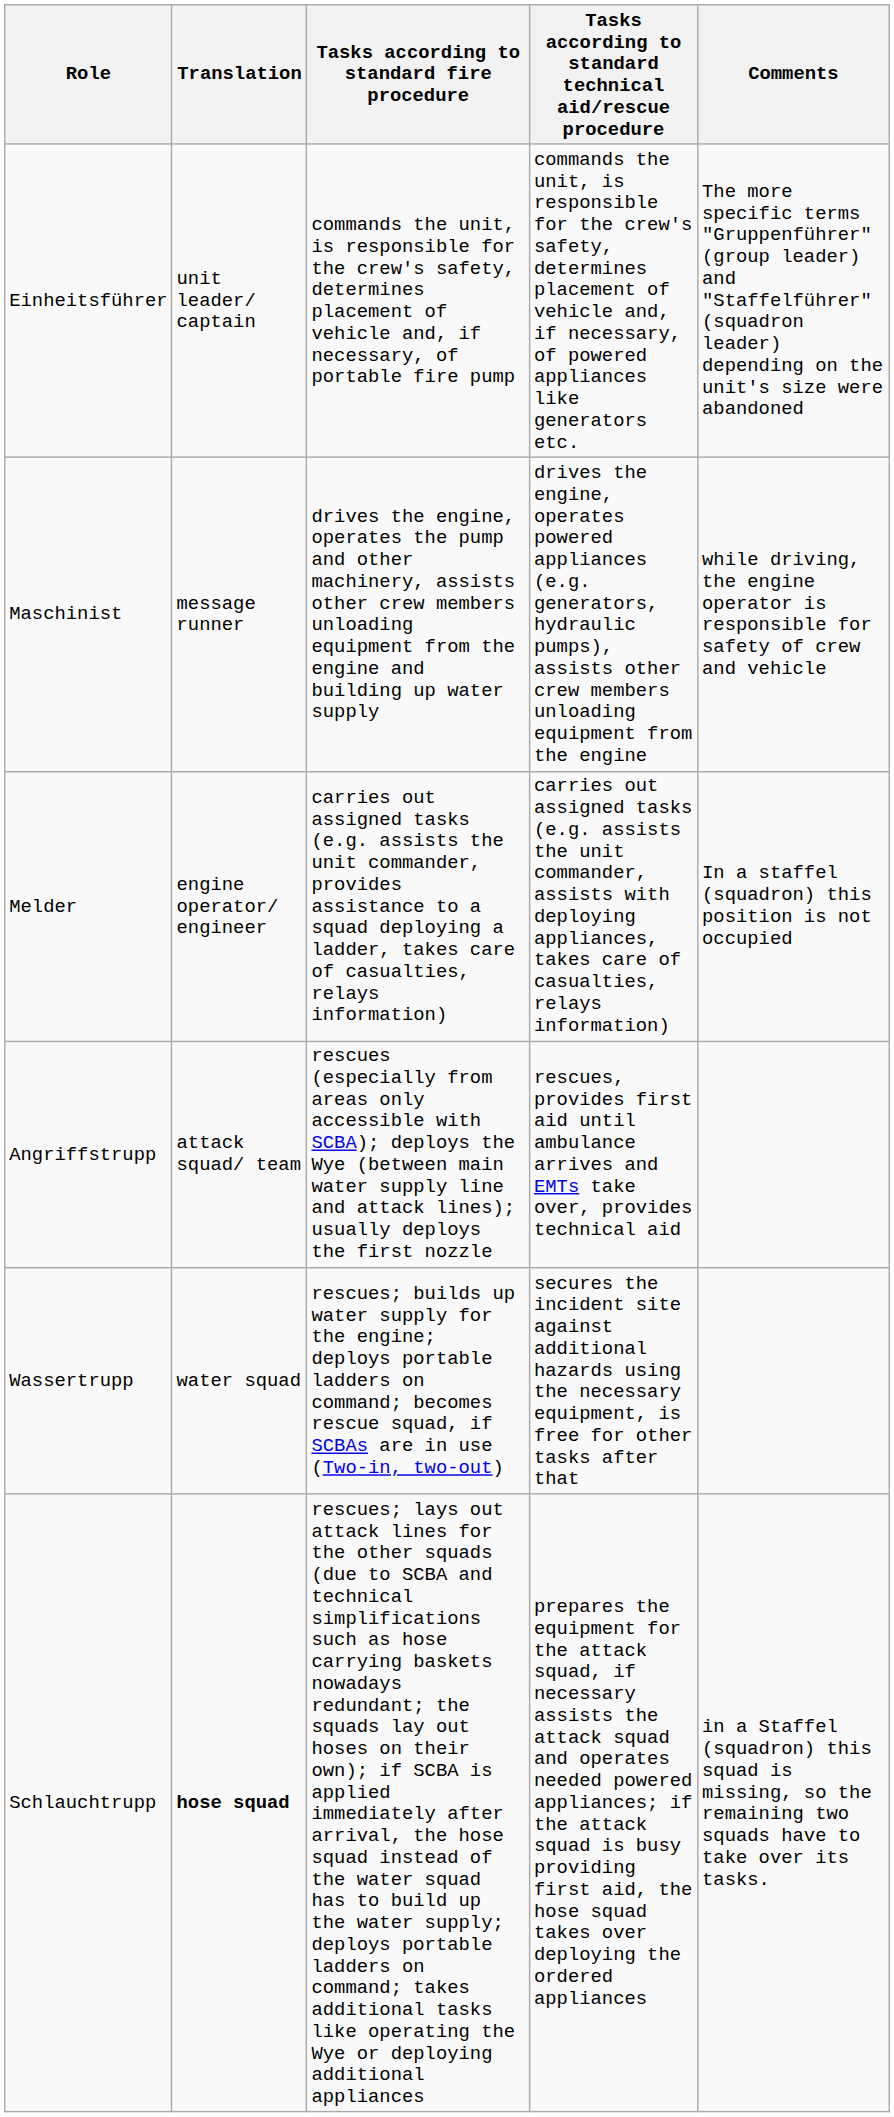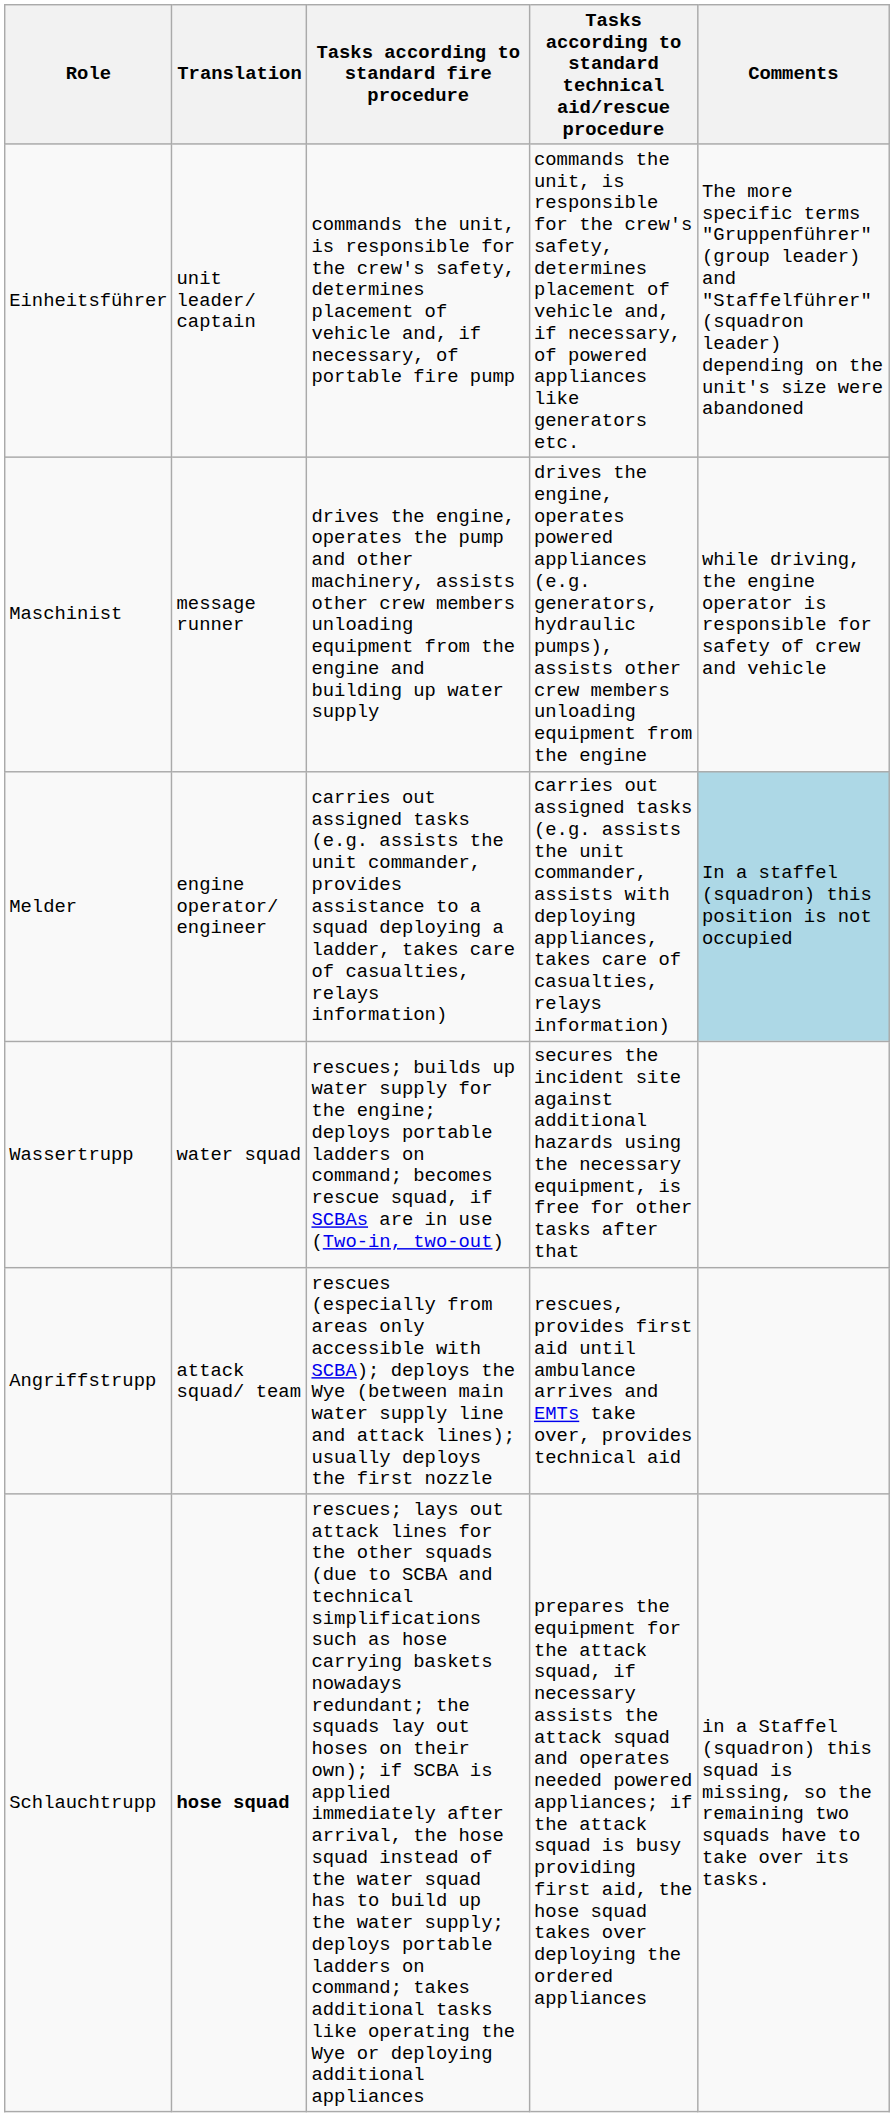 <table class="wikitable">
 <tr>
 <th>Role</th>
 <th>Translation</th>
 <th>Tasks according to standard fire procedure</th>
 <th>Tasks according to standard technical aid/rescue procedure</th>
 <th>Comments</th>
 </tr>
 <tr>
 <td>Einheitsführer</td>
 <td>unit leader/ captain</td>
 <td>commands the unit, is responsible for the crew's safety, determines placement of vehicle and, if necessary, of portable fire pump</td>
 <td>commands the unit, is responsible for the crew's safety, determines placement of vehicle and, if necessary, of powered appliances like generators etc.</td>
 <td>The more specific terms "Gruppenführer" (group leader) and "Staffelführer" (squadron leader) depending on the unit's size were abandoned</td>
 </tr>
 <tr>
 <td>Maschinist</td>
 <td>message runner</td>
 <td>drives the engine, operates the pump and other machinery, assists other crew members unloading equipment from the engine and building up water supply</td>
 <td>drives the engine, operates powered appliances (e.g. generators, hydraulic pumps), assists other crew members unloading equipment from the engine</td>
 <td>while driving, the engine operator is responsible for safety of crew and vehicle</td>
 </tr>
 <tr>
 <td>Melder</td>
 <td>engine operator/ engineer</td>
 <td>carries out assigned tasks (e.g. assists the unit commander, provides assistance to a squad deploying a ladder, takes care of casualties, relays information)</td>
 <td>carries out assigned tasks (e.g. assists the unit commander, assists with deploying appliances, takes care of casualties, relays information)</td>
-<td>In a staffel (squadron) this position is not occupied</td>
+<td style="background: lightblue;">In a staffel (squadron) this position is not occupied</td>
+</tr>
+<tr>
+<td>Wassertrupp</td>
+<td>water squad</td>
+<td>rescues; builds up water supply for the engine; deploys portable ladders on command; becomes rescue squad, if <a href='#'>SCBAs</a> are in use (<a href='#'>Two-in, two-out</a>)</td>
+<td>secures the incident site against additional hazards using the necessary equipment, is free for other tasks after that</td>
+<td></td>
 </tr>
 <tr>
 <td>Angriffstrupp</td>
 <td>attack squad/ team</td>
 <td>rescues (especially from areas only accessible with  <a href='#'>SCBA</a>); deploys the Wye (between main water supply line and attack lines); usually deploys the first nozzle</td>
 <td>rescues, provides first aid until ambulance arrives and <a href='#'>EMTs</a> take over, provides technical aid</td>
-<td></td>
-</tr>
-<tr>
-<td>Wassertrupp</td>
-<td>water squad</td>
-<td>rescues; builds up water supply for the engine; deploys portable ladders on command; becomes rescue squad, if <a href='#'>SCBAs</a> are in use (<a href='#'>Two-in, two-out</a>)</td>
-<td>secures the incident site against additional hazards using the necessary equipment, is free for other tasks after that</td>
 <td></td>
 </tr>
 <tr>
 <td>Schlauchtrupp</td>
 <td><strong>hose squad</strong></td>
 <td>rescues; lays out attack lines for the other squads (due to SCBA and technical simplifications such as hose carrying baskets nowadays redundant; the squads lay out hoses on their own); if SCBA is applied immediately after arrival, the hose squad instead of the water squad has to build up the water supply; deploys portable ladders on command; takes additional tasks like operating the Wye or deploying additional appliances</td>
 <td>prepares the equipment for the attack squad, if necessary assists the attack squad and operates needed powered appliances; if the attack squad is busy providing first aid, the hose squad takes over deploying the ordered appliances</td>
 <td>in a Staffel (squadron) this squad is missing, so the remaining two squads have to take over its tasks.</td>
 </tr>
 </table>
